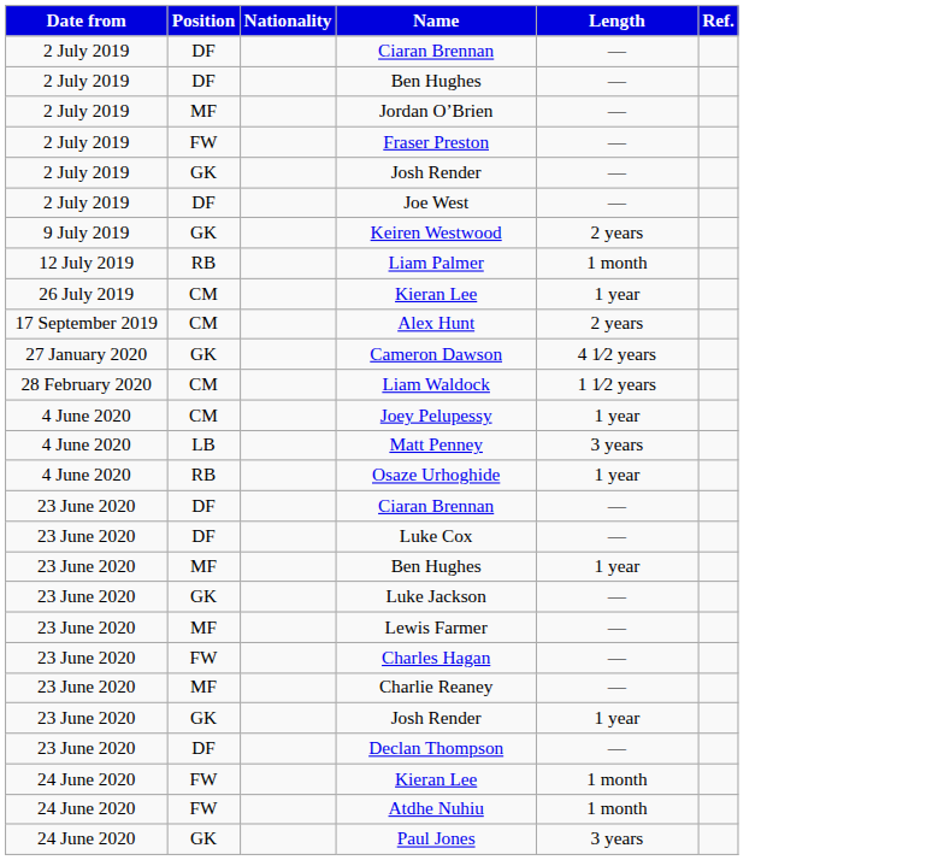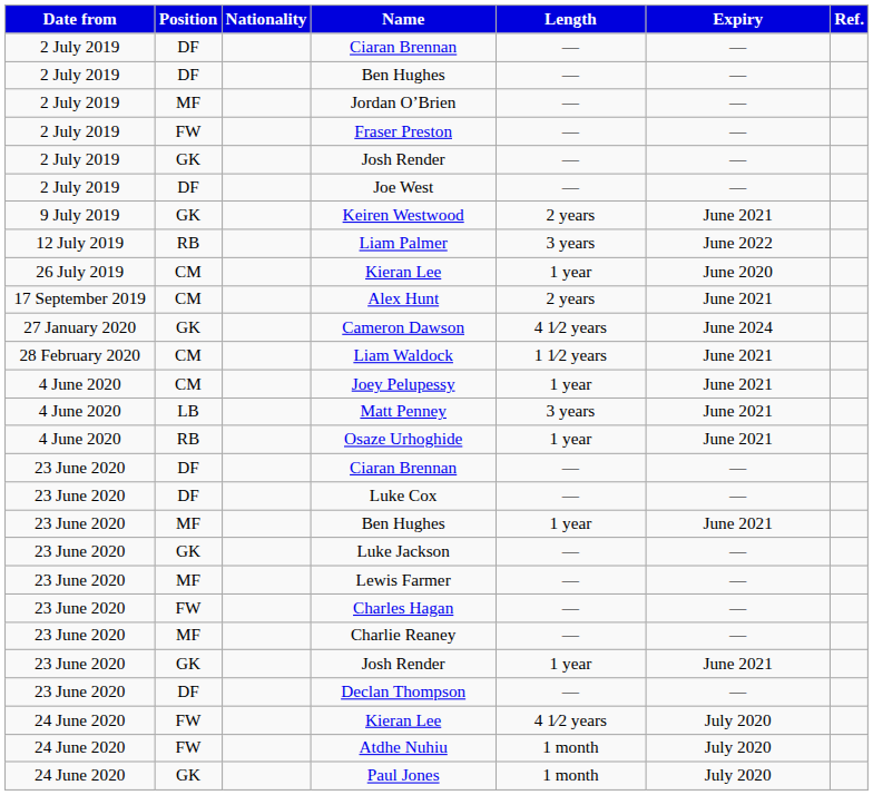 <table class="wikitable"  style="text-align:center; font-size:90%; ">
 <tr>
 <th style="background:#00d; color:#fff; width:120px;">Date from</th>
 <th style="background:#00d; color:#fff; width:50px;">Position</th>
 <th style="background:#00d; color:#fff; width:50px;">Nationality</th>
 <th style="background:#00d; color:#fff; width:150px;">Name</th>
 <th style="background:#00d; color:#fff; width:120px;">Length</th>
+<th style="background:#00d; color:#fff; width:150px;">Expiry</th>
 <th style="background:#00d; color:#fff; width:25px;">Ref.</th>
 </tr>
 <tr>
 <td>2 July 2019</td>
 <td>DF</td>
 <td></td>
 <td><a href='#'>Ciaran Brennan</a></td>
+<td>—</td>
 <td>—</td>
 <td></td>
 </tr>
 <tr>
 <td>2 July 2019</td>
 <td>DF</td>
 <td></td>
 <td>Ben Hughes</td>
 <td>—</td>
+<td>—</td>
 <td></td>
 </tr>
 <tr>
 <td>2 July 2019</td>
 <td>MF</td>
 <td></td>
 <td>Jordan O’Brien</td>
+<td>—</td>
 <td>—</td>
 <td></td>
 </tr>
 <tr>
 <td>2 July 2019</td>
 <td>FW</td>
 <td></td>
 <td><a href='#'>Fraser Preston</a></td>
 <td>—</td>
+<td>—</td>
 <td></td>
 </tr>
 <tr>
 <td>2 July 2019</td>
 <td>GK</td>
 <td></td>
 <td>Josh Render</td>
+<td>—</td>
 <td>—</td>
 <td></td>
 </tr>
 <tr>
 <td>2 July 2019</td>
 <td>DF</td>
 <td></td>
 <td>Joe West</td>
 <td>—</td>
+<td>—</td>
 <td></td>
 </tr>
 <tr>
 <td>9 July 2019</td>
 <td>GK</td>
 <td></td>
 <td><a href='#'>Keiren Westwood</a></td>
 <td>2 years</td>
+<td>June 2021</td>
 <td></td>
 </tr>
 <tr>
 <td>12 July 2019</td>
 <td>RB</td>
 <td></td>
 <td><a href='#'>Liam Palmer</a></td>
-<td>1 month</td>
+<td>3 years</td>
+<td>June 2022</td>
 <td></td>
 </tr>
 <tr>
 <td>26 July 2019</td>
 <td>CM</td>
 <td></td>
 <td><a href='#'>Kieran Lee</a></td>
 <td>1 year</td>
+<td>June 2020</td>
 <td></td>
 </tr>
 <tr>
 <td>17 September 2019</td>
 <td>CM</td>
 <td></td>
 <td><a href='#'>Alex Hunt</a></td>
 <td>2 years</td>
+<td>June 2021</td>
 <td></td>
 </tr>
 <tr>
 <td>27 January 2020</td>
 <td>GK</td>
 <td></td>
 <td><a href='#'>Cameron Dawson</a></td>
 <td>4 1⁄2 years</td>
+<td>June 2024</td>
 <td></td>
 </tr>
 <tr>
 <td>28 February 2020</td>
 <td>CM</td>
 <td></td>
 <td><a href='#'>Liam Waldock</a></td>
 <td>1 1⁄2 years</td>
+<td>June 2021</td>
 <td></td>
 </tr>
 <tr>
 <td>4 June 2020</td>
 <td>CM</td>
 <td></td>
 <td><a href='#'>Joey Pelupessy</a></td>
 <td>1 year</td>
+<td>June 2021</td>
 <td></td>
 </tr>
 <tr>
 <td>4 June 2020</td>
 <td>LB</td>
 <td></td>
 <td><a href='#'>Matt Penney</a></td>
 <td>3 years</td>
+<td>June 2021</td>
 <td></td>
 </tr>
 <tr>
 <td>4 June 2020</td>
 <td>RB</td>
 <td></td>
 <td><a href='#'>Osaze Urhoghide</a></td>
 <td>1 year</td>
+<td>June 2021</td>
 <td></td>
 </tr>
 <tr>
 <td>23 June 2020</td>
 <td>DF</td>
 <td></td>
 <td><a href='#'>Ciaran Brennan</a></td>
+<td>—</td>
 <td>—</td>
 <td></td>
 </tr>
 <tr>
 <td>23 June 2020</td>
 <td>DF</td>
 <td></td>
 <td>Luke Cox</td>
 <td>—</td>
+<td>—</td>
 <td></td>
 </tr>
 <tr>
 <td>23 June 2020</td>
 <td>MF</td>
 <td></td>
 <td>Ben Hughes</td>
 <td>1 year</td>
+<td>June 2021</td>
 <td></td>
 </tr>
 <tr>
 <td>23 June 2020</td>
 <td>GK</td>
 <td></td>
 <td>Luke Jackson</td>
+<td>—</td>
 <td>—</td>
 <td></td>
 </tr>
 <tr>
 <td>23 June 2020</td>
 <td>MF</td>
 <td></td>
 <td>Lewis Farmer</td>
 <td>—</td>
+<td>—</td>
 <td></td>
 </tr>
 <tr>
 <td>23 June 2020</td>
 <td>FW</td>
 <td></td>
 <td><a href='#'>Charles Hagan</a></td>
+<td>—</td>
 <td>—</td>
 <td></td>
 </tr>
 <tr>
 <td>23 June 2020</td>
 <td>MF</td>
 <td></td>
 <td>Charlie Reaney</td>
 <td>—</td>
+<td>—</td>
 <td></td>
 </tr>
 <tr>
 <td>23 June 2020</td>
 <td>GK</td>
 <td></td>
 <td>Josh Render</td>
 <td>1 year</td>
+<td>June 2021</td>
 <td></td>
 </tr>
 <tr>
 <td>23 June 2020</td>
 <td>DF</td>
 <td></td>
 <td><a href='#'>Declan Thompson</a></td>
 <td>—</td>
+<td>—</td>
 <td></td>
 </tr>
 <tr>
 <td>24 June 2020</td>
 <td>FW</td>
 <td></td>
 <td><a href='#'>Kieran Lee</a></td>
-<td>1 month</td>
+<td>4 1⁄2 years</td>
+<td>July 2020</td>
 <td></td>
 </tr>
 <tr>
 <td>24 June 2020</td>
 <td>FW</td>
 <td></td>
 <td><a href='#'>Atdhe Nuhiu</a></td>
 <td>1 month</td>
+<td>July 2020</td>
 <td></td>
 </tr>
 <tr>
 <td>24 June 2020</td>
 <td>GK</td>
 <td></td>
 <td><a href='#'>Paul Jones</a></td>
-<td>3 years</td>
+<td>1 month</td>
+<td>July 2020</td>
 <td></td>
 </tr>
 </table>
